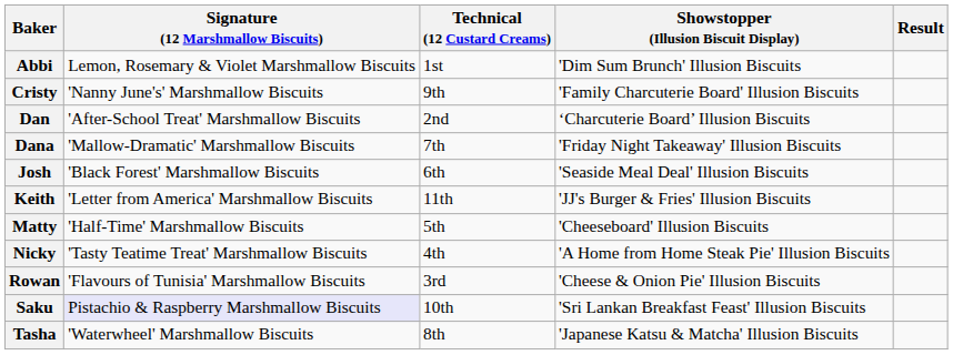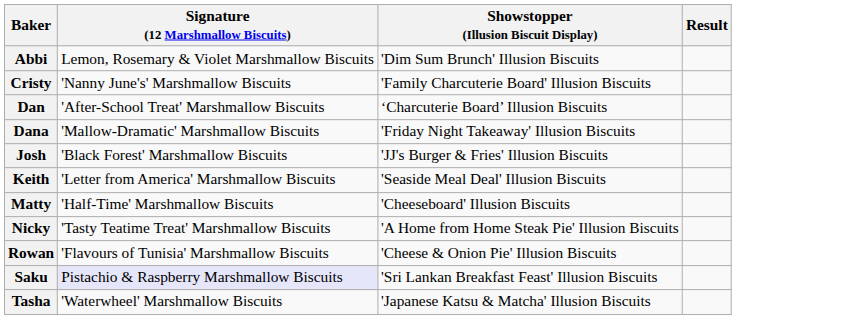 <table class="wikitable sortable col3center sticky-header">
 <tr>
 <th scope="col">Baker</th>
 <th scope="col" class="unsortable">Signature<br><small>(12 <a href='#'>Marshmallow Biscuits</a>)</small></th>
-<th scope="col">Technical<br><small>(12 <a href='#'>Custard Creams</a>)</small></th>
 <th scope="col" class="unsortable">Showstopper<br><small>(Illusion Biscuit Display)</small></th>
 <th scope="col">Result</th>
 </tr>
 <tr>
 <th scope="row">Abbi</th>
 <td>Lemon, Rosemary & Violet Marshmallow Biscuits</td>
-<td>1st</td>
 <td>'Dim Sum Brunch' Illusion Biscuits</td>
 <td></td>
 </tr>
 <tr>
 <th scope="row">Cristy</th>
 <td>'Nanny June's' Marshmallow Biscuits</td>
-<td>9th</td>
 <td>'Family Charcuterie Board' Illusion Biscuits</td>
 <td></td>
 </tr>
 <tr>
 <th scope="row">Dan</th>
 <td>'After-School Treat' Marshmallow Biscuits</td>
-<td>2nd</td>
 <td>‘Charcuterie Board’ Illusion Biscuits</td>
 <td></td>
 </tr>
 <tr>
 <th scope="row">Dana</th>
 <td>'Mallow-Dramatic' Marshmallow Biscuits</td>
-<td>7th</td>
 <td>'Friday Night Takeaway' Illusion Biscuits</td>
 <td></td>
 </tr>
 <tr>
 <th scope="row">Josh</th>
 <td>'Black Forest' Marshmallow Biscuits</td>
-<td>6th</td>
-<td>'Seaside Meal Deal' Illusion Biscuits</td>
+<td>'JJ's Burger & Fries' Illusion Biscuits</td>
 <td></td>
 </tr>
 <tr>
 <th scope="row">Keith</th>
 <td>'Letter from America' Marshmallow Biscuits</td>
-<td>11th</td>
-<td>'JJ's Burger & Fries' Illusion Biscuits</td>
+<td>'Seaside Meal Deal' Illusion Biscuits</td>
 <td></td>
 </tr>
 <tr>
 <th scope="row">Matty</th>
 <td>'Half-Time' Marshmallow Biscuits</td>
-<td>5th</td>
 <td>'Cheeseboard' Illusion Biscuits</td>
 <td></td>
 </tr>
 <tr>
 <th scope="row">Nicky</th>
 <td>'Tasty Teatime Treat' Marshmallow Biscuits</td>
-<td>4th</td>
 <td>'A Home from Home Steak Pie' Illusion Biscuits</td>
 <td></td>
 </tr>
 <tr>
 <th scope="row">Rowan</th>
 <td>'Flavours of Tunisia' Marshmallow Biscuits</td>
-<td>3rd</td>
 <td>'Cheese & Onion Pie' Illusion Biscuits</td>
 <td></td>
 </tr>
 <tr>
 <th scope="row">Saku</th>
 <td style="background: lavender;">Pistachio & Raspberry Marshmallow Biscuits</td>
-<td>10th</td>
 <td>'Sri Lankan Breakfast Feast' Illusion Biscuits</td>
 <td></td>
 </tr>
 <tr>
 <th scope="row">Tasha</th>
 <td>'Waterwheel' Marshmallow Biscuits</td>
-<td>8th</td>
 <td>'Japanese Katsu & Matcha' Illusion Biscuits</td>
 <td></td>
 </tr>
 </table>
